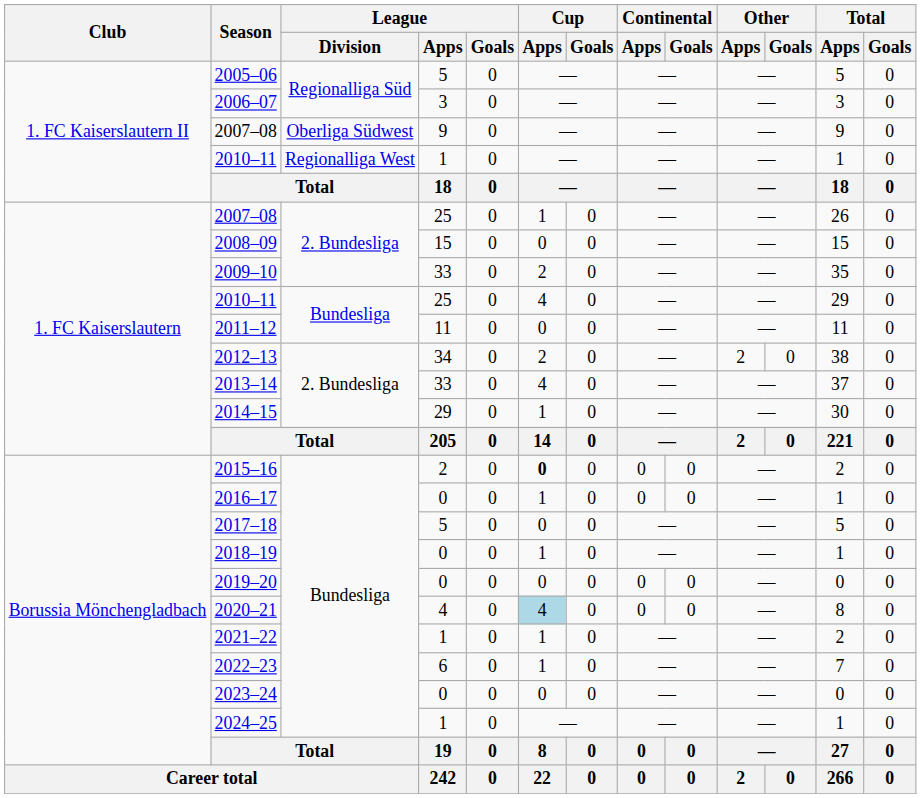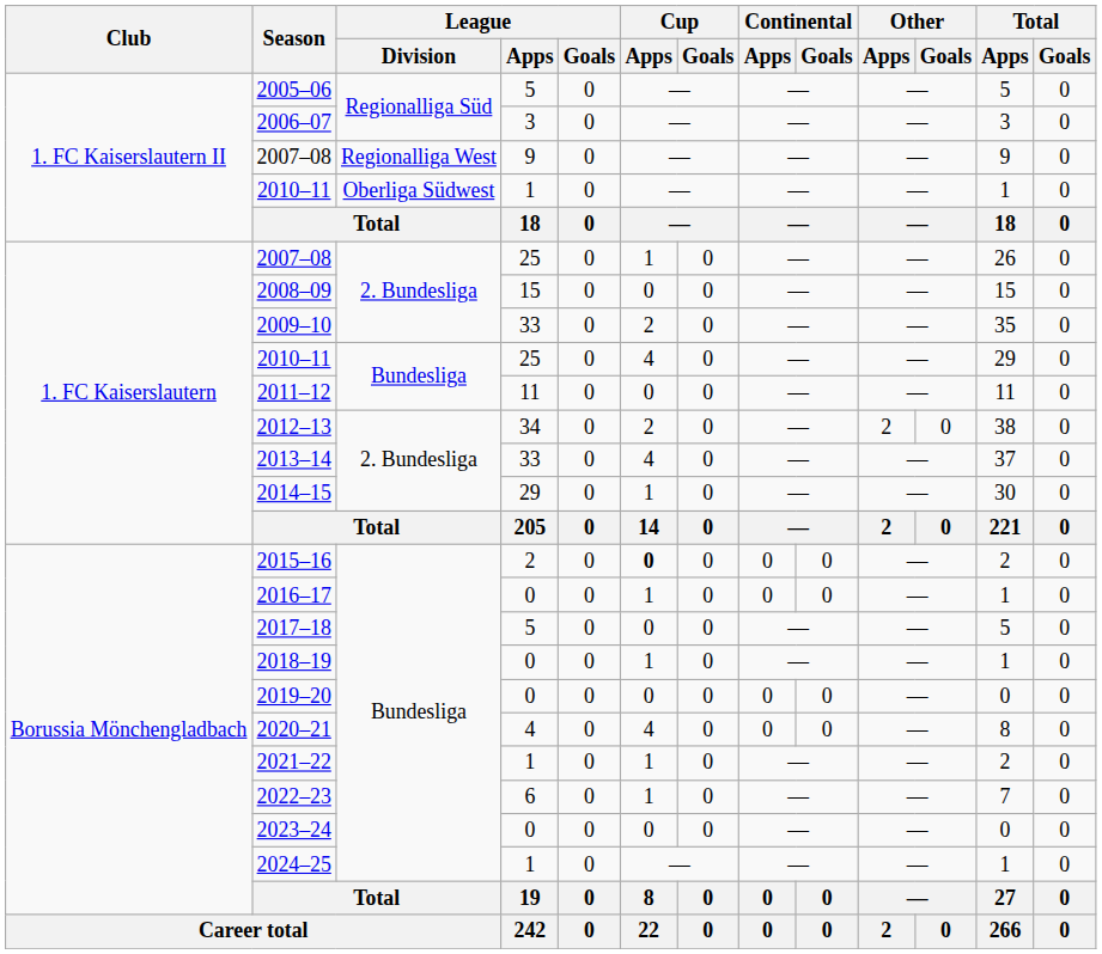 <table class="wikitable" style="text-align:center">
 <tr>
 <th rowspan="2">Club</th>
 <th rowspan="2">Season</th>
 <th colspan="3">League</th>
 <th colspan="2">Cup</th>
 <th colspan="2">Continental</th>
 <th colspan="2">Other</th>
 <th colspan="2">Total</th>
 </tr>
 <tr>
 <th>Division</th>
 <th>Apps</th>
 <th>Goals</th>
 <th>Apps</th>
 <th>Goals</th>
 <th>Apps</th>
 <th>Goals</th>
 <th>Apps</th>
 <th>Goals</th>
 <th>Apps</th>
 <th>Goals</th>
 </tr>
 <tr>
 <td rowspan="5"><a href='#'>1. FC Kaiserslautern II</a></td>
 <td><a href='#'>2005–06</a></td>
 <td rowspan="2"><a href='#'>Regionalliga Süd</a></td>
 <td>5</td>
 <td>0</td>
 <td colspan="2">—</td>
 <td colspan="2">—</td>
 <td colspan="2">—</td>
 <td>5</td>
 <td>0</td>
 </tr>
 <tr>
 <td><a href='#'>2006–07</a></td>
 <td>3</td>
 <td>0</td>
 <td colspan="2">—</td>
 <td colspan="2">—</td>
 <td colspan="2">—</td>
 <td>3</td>
 <td>0</td>
 </tr>
 <tr>
 <td>2007–08</td>
-<td><a href='#'>Oberliga Südwest</a></td>
+<td><a href='#'>Regionalliga West</a></td>
 <td>9</td>
 <td>0</td>
 <td colspan="2">—</td>
 <td colspan="2">—</td>
 <td colspan="2">—</td>
 <td>9</td>
 <td>0</td>
 </tr>
 <tr>
 <td><a href='#'>2010–11</a></td>
-<td><a href='#'>Regionalliga West</a></td>
+<td><a href='#'>Oberliga Südwest</a></td>
 <td>1</td>
 <td>0</td>
 <td colspan="2">—</td>
 <td colspan="2">—</td>
 <td colspan="2">—</td>
 <td>1</td>
 <td>0</td>
 </tr>
 <tr>
 <th colspan="2">Total</th>
 <th>18</th>
 <th>0</th>
 <th colspan="2">—</th>
 <th colspan="2">—</th>
 <th colspan="2">—</th>
 <th>18</th>
 <th>0</th>
 </tr>
 <tr>
 <td rowspan="9"><a href='#'>1. FC Kaiserslautern</a></td>
 <td><a href='#'>2007–08</a></td>
 <td rowspan="3"><a href='#'>2. Bundesliga</a></td>
 <td>25</td>
 <td>0</td>
 <td>1</td>
 <td>0</td>
 <td colspan="2">—</td>
 <td colspan="2">—</td>
 <td>26</td>
 <td>0</td>
 </tr>
 <tr>
 <td><a href='#'>2008–09</a></td>
 <td>15</td>
 <td>0</td>
 <td>0</td>
 <td>0</td>
 <td colspan="2">—</td>
 <td colspan="2">—</td>
 <td>15</td>
 <td>0</td>
 </tr>
 <tr>
 <td><a href='#'>2009–10</a></td>
 <td>33</td>
 <td>0</td>
 <td>2</td>
 <td>0</td>
 <td colspan="2">—</td>
 <td colspan="2">—</td>
 <td>35</td>
 <td>0</td>
 </tr>
 <tr>
 <td><a href='#'>2010–11</a></td>
 <td rowspan="2"><a href='#'>Bundesliga</a></td>
 <td>25</td>
 <td>0</td>
 <td>4</td>
 <td>0</td>
 <td colspan="2">—</td>
 <td colspan="2">—</td>
 <td>29</td>
 <td>0</td>
 </tr>
 <tr>
 <td><a href='#'>2011–12</a></td>
 <td>11</td>
 <td>0</td>
 <td>0</td>
 <td>0</td>
 <td colspan="2">—</td>
 <td colspan="2">—</td>
 <td>11</td>
 <td>0</td>
 </tr>
 <tr>
 <td><a href='#'>2012–13</a></td>
 <td rowspan="3">2. Bundesliga</td>
 <td>34</td>
 <td>0</td>
 <td>2</td>
 <td>0</td>
 <td colspan="2">—</td>
 <td>2</td>
 <td>0</td>
 <td>38</td>
 <td>0</td>
 </tr>
 <tr>
 <td><a href='#'>2013–14</a></td>
 <td>33</td>
 <td>0</td>
 <td>4</td>
 <td>0</td>
 <td colspan="2">—</td>
 <td colspan="2">—</td>
 <td>37</td>
 <td>0</td>
 </tr>
 <tr>
 <td><a href='#'>2014–15</a></td>
 <td>29</td>
 <td>0</td>
 <td>1</td>
 <td>0</td>
 <td colspan="2">—</td>
 <td colspan="2">—</td>
 <td>30</td>
 <td>0</td>
 </tr>
 <tr>
 <th colspan="2">Total</th>
 <th>205</th>
 <th>0</th>
 <th>14</th>
 <th>0</th>
 <th colspan="2">—</th>
 <th>2</th>
 <th>0</th>
 <th>221</th>
 <th>0</th>
 </tr>
 <tr>
 <td rowspan="11"><a href='#'>Borussia Mönchengladbach</a></td>
 <td><a href='#'>2015–16</a></td>
 <td rowspan="10">Bundesliga</td>
 <td>2</td>
 <td>0</td>
 <td><strong>0</strong></td>
 <td>0</td>
 <td>0</td>
 <td>0</td>
 <td colspan="2">—</td>
 <td>2</td>
 <td>0</td>
 </tr>
 <tr>
 <td><a href='#'>2016–17</a></td>
 <td>0</td>
 <td>0</td>
 <td>1</td>
 <td>0</td>
 <td>0</td>
 <td>0</td>
 <td colspan="2">—</td>
 <td>1</td>
 <td>0</td>
 </tr>
 <tr>
 <td><a href='#'>2017–18</a></td>
 <td>5</td>
 <td>0</td>
 <td>0</td>
 <td>0</td>
 <td colspan="2">—</td>
 <td colspan="2">—</td>
 <td>5</td>
 <td>0</td>
 </tr>
 <tr>
 <td><a href='#'>2018–19</a></td>
 <td>0</td>
 <td>0</td>
 <td>1</td>
 <td>0</td>
 <td colspan="2">—</td>
 <td colspan="2">—</td>
 <td>1</td>
 <td>0</td>
 </tr>
 <tr>
 <td><a href='#'>2019–20</a></td>
 <td>0</td>
 <td>0</td>
 <td>0</td>
 <td>0</td>
 <td>0</td>
 <td>0</td>
 <td colspan="2">—</td>
 <td>0</td>
 <td>0</td>
 </tr>
 <tr>
 <td><a href='#'>2020–21</a></td>
 <td>4</td>
 <td>0</td>
-<td style="background: lightblue;">4</td>
+<td>4</td>
 <td>0</td>
 <td>0</td>
 <td>0</td>
 <td colspan="2">—</td>
 <td>8</td>
 <td>0</td>
 </tr>
 <tr>
 <td><a href='#'>2021–22</a></td>
 <td>1</td>
 <td>0</td>
 <td>1</td>
 <td>0</td>
 <td colspan="2">—</td>
 <td colspan="2">—</td>
 <td>2</td>
 <td>0</td>
 </tr>
 <tr>
 <td><a href='#'>2022–23</a></td>
 <td>6</td>
 <td>0</td>
 <td>1</td>
 <td>0</td>
 <td colspan="2">—</td>
 <td colspan="2">—</td>
 <td>7</td>
 <td>0</td>
 </tr>
 <tr>
 <td><a href='#'>2023–24</a></td>
 <td>0</td>
 <td>0</td>
 <td>0</td>
 <td>0</td>
 <td colspan="2">—</td>
 <td colspan="2">—</td>
 <td>0</td>
 <td>0</td>
 </tr>
 <tr>
 <td><a href='#'>2024–25</a></td>
 <td>1</td>
 <td>0</td>
 <td colspan="2">—</td>
 <td colspan="2">—</td>
 <td colspan="2">—</td>
 <td>1</td>
 <td>0</td>
 </tr>
 <tr>
 <th colspan="2">Total</th>
 <th>19</th>
 <th>0</th>
 <th>8</th>
 <th>0</th>
 <th>0</th>
 <th>0</th>
 <th colspan="2">—</th>
 <th>27</th>
 <th>0</th>
 </tr>
 <tr>
 <th colspan="3">Career total</th>
 <th>242</th>
 <th>0</th>
 <th>22</th>
 <th>0</th>
 <th>0</th>
 <th>0</th>
 <th>2</th>
 <th>0</th>
 <th>266</th>
 <th>0</th>
 </tr>
 </table>
